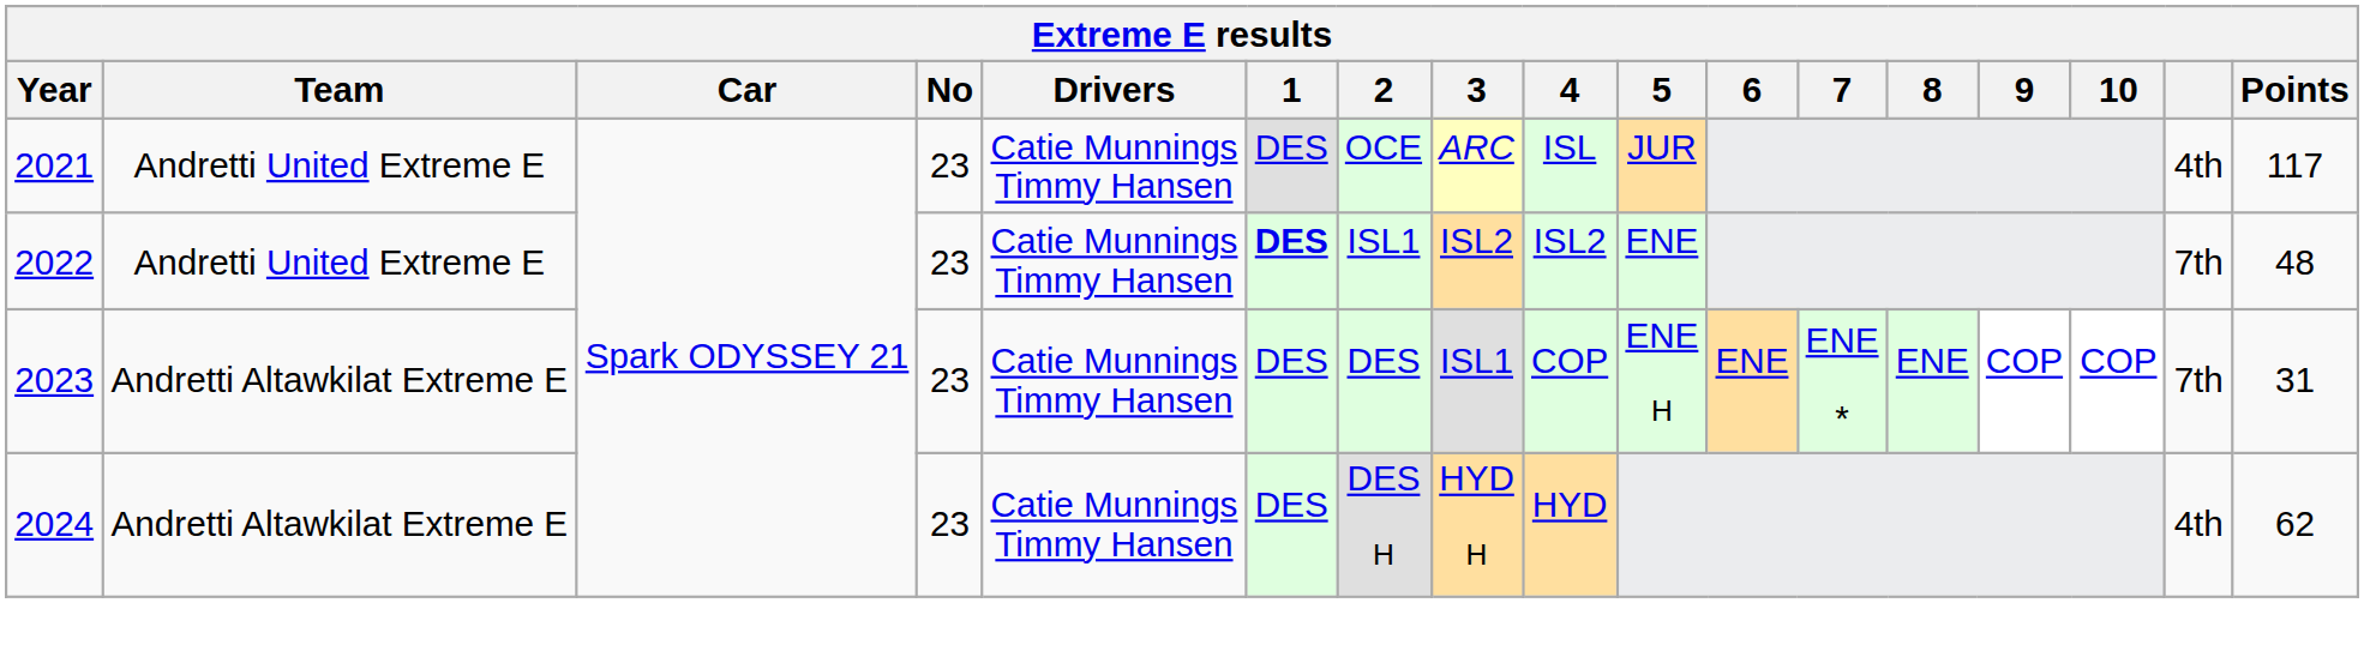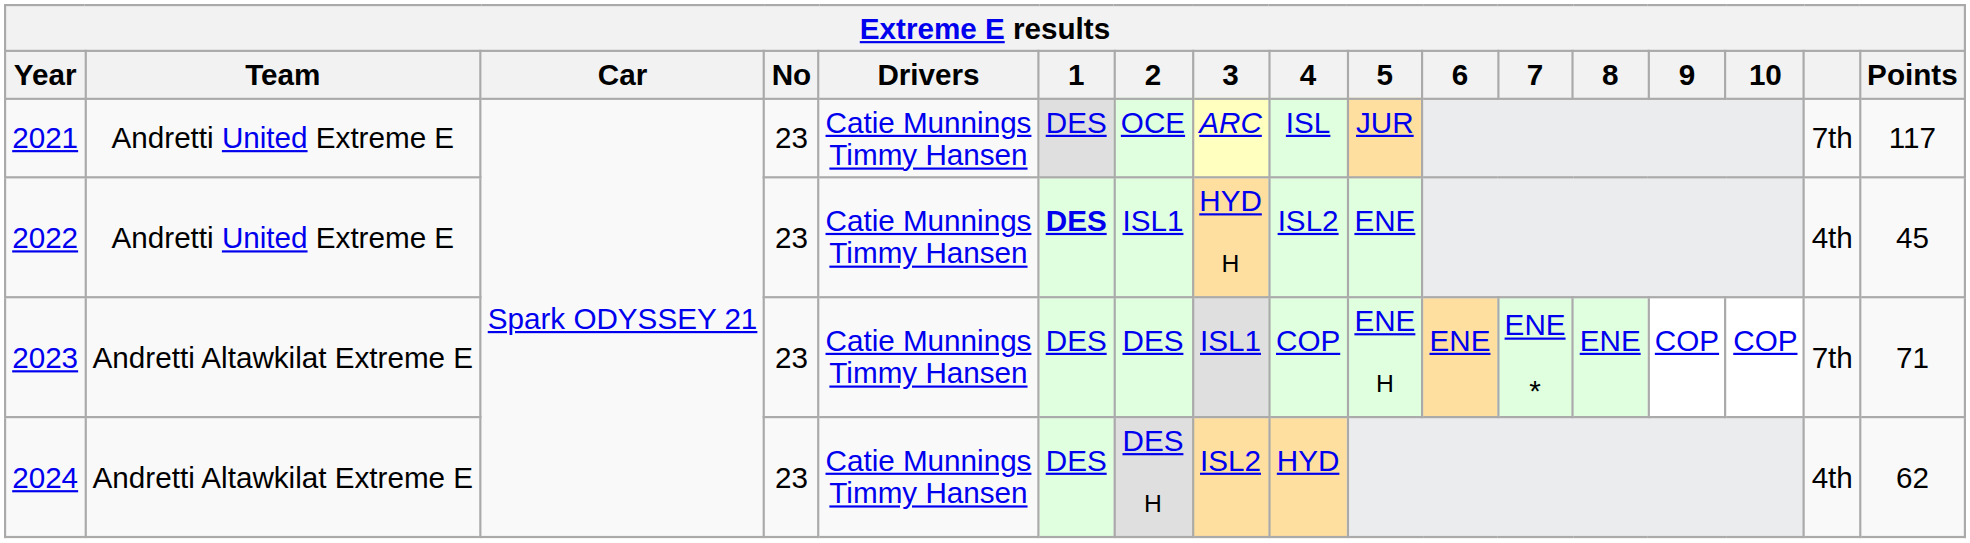 <table class="wikitable mw-collapsible mw-uncollapsed" border="1" style="text-align:center; font-size:85%; width:900px">
 <tr>
 <th colspan=20><a href='#'>Extreme E</a> results</th>
 </tr>
 <tr valign="top">
 <th>Year</th>
 <th>Team</th>
 <th>Car</th>
 <th>No</th>
 <th>Drivers</th>
 <th>1</th>
 <th>2</th>
 <th>3</th>
 <th>4</th>
 <th>5</th>
 <th>6</th>
 <th>7</th>
 <th>8</th>
 <th>9</th>
 <th>10</th>
 <th></th>
 <th>Points</th>
 </tr>
 <tr>
 <td><a href='#'>2021</a></td>
 <td>Andretti <a href='#'>United</a> Extreme E</td>
 <td rowspan=4><a href='#'>Spark ODYSSEY 21</a></td>
 <td>23</td>
 <td> <a href='#'>Catie Munnings</a><br> <a href='#'>Timmy Hansen</a></td>
 <td style="background:#DFDFDF;"><a href='#'>DES</a><br><br></td>
 <td style="background:#DFFFDF;"><a href='#'>OCE</a><br><br></td>
 <td style="background:#FFFFBF;"><em><a href='#'>ARC</a></em><br><br></td>
 <td style="background:#DFFFDF;"><a href='#'>ISL</a><br><br></td>
 <td style="background:#FFDF9F;"><a href='#'>JUR</a><br><br></td>
 <td colspan=5 style="background:#EBECEE;"></td>
-<td>4th</td>
+<td>7th</td>
 <td>117</td>
 </tr>
 <tr>
 <td><a href='#'>2022</a></td>
 <td>Andretti <a href='#'>United</a> Extreme E</td>
 <td>23</td>
 <td> <a href='#'>Catie Munnings</a><br> <a href='#'>Timmy Hansen</a></td>
 <td bgcolor=#dfffdf><strong><a href='#'>DES</a><br><br></strong></td>
 <td bgcolor=#dfffdf><a href='#'>ISL1</a><br><br></td>
-<td bgcolor=#ffdf9f><a href='#'>ISL2</a><br><br></td>
+<td bgcolor=#FFDF9F><a href='#'>HYD</a><br><br><sup>H</sup></td>
 <td bgcolor=#DFFFDF><a href='#'>ISL2</a><br><br></td>
 <td bgcolor=#dfffdf><a href='#'>ENE</a><br><br></td>
 <td colspan=5 style="background:#EBECEE;"></td>
-<td>7th</td>
-<td>48</td>
+<td>4th</td>
+<td>45</td>
 </tr>
 <tr>
 <td><a href='#'>2023</a></td>
 <td>Andretti Altawkilat Extreme E</td>
 <td>23</td>
 <td> <a href='#'>Catie Munnings</a><br> <a href='#'>Timmy Hansen</a></td>
 <td bgcolor=#DFFFDF><a href='#'>DES</a><br><br></td>
 <td bgcolor=#DFFFDF><a href='#'>DES</a><br><br></td>
 <td bgcolor=#DFDFDF><a href='#'>ISL1</a><br><br></td>
 <td bgcolor=#dfffdf><a href='#'>COP</a><br><br></td>
 <td bgcolor=#DFFFDF><a href='#'>ENE</a><br><br><sup>H</sup></td>
 <td bgcolor=#FFDF9F><a href='#'>ENE</a><br><br></td>
 <td bgcolor=#DFFFDF><a href='#'>ENE</a><br><br>*</td>
 <td bgcolor=#DFFFDF><a href='#'>ENE</a><br><br></td>
 <td bgcolor=#FFFFFF><a href='#'>COP</a><br><br></td>
 <td bgcolor=#FFFFFF><a href='#'>COP</a><br><br></td>
 <td>7th</td>
-<td>31</td>
+<td>71</td>
 </tr>
 <tr>
 <td><a href='#'>2024</a></td>
 <td>Andretti Altawkilat Extreme E</td>
 <td>23</td>
 <td> <a href='#'>Catie Munnings</a><br> <a href='#'>Timmy Hansen</a></td>
 <td bgcolor=#DFFFDF><a href='#'>DES</a><br><br></td>
 <td bgcolor=#DFDFDF><a href='#'>DES</a><br><br><sup>H</sup></td>
-<td bgcolor=#FFDF9F><a href='#'>HYD</a><br><br><sup>H</sup></td>
+<td bgcolor=#ffdf9f><a href='#'>ISL2</a><br><br></td>
 <td bgcolor=#FFDF9F><a href='#'>HYD</a><br><br></td>
 <td colspan=6 style="background:#EBECEE;"></td>
 <td>4th</td>
 <td>62</td>
 </tr>
 </table>
